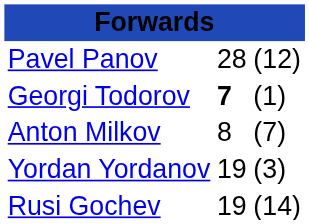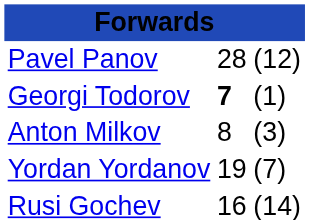 <table class="toccolours" border="0" cellpadding="2" cellspacing="0" align="left" style="margin:0.5em;">
 <tr>
 <th colspan="4" align="center" bgcolor="#2049B7"><span>Forwards</span></th>
 </tr>
 <tr>
 <td> <a href='#'>Pavel Panov</a></td>
 <td>28</td>
 <td>(12)</td>
 </tr>
 <tr>
 <td> <a href='#'>Georgi Todorov</a></td>
 <td><strong>7</strong></td>
 <td>(1)</td>
 </tr>
 <tr>
 <td> <a href='#'>Anton Milkov</a></td>
 <td>8</td>
-<td>(7)</td>
+<td>(3)</td>
 </tr>
 <tr>
 <td> <a href='#'>Yordan Yordanov</a></td>
 <td>19</td>
-<td>(3)</td>
+<td>(7)</td>
 </tr>
 <tr>
 <td> <a href='#'>Rusi Gochev</a></td>
-<td>19</td>
+<td>16</td>
 <td>(14)</td>
 </tr>
 <tr>
 </tr>
 </table>
